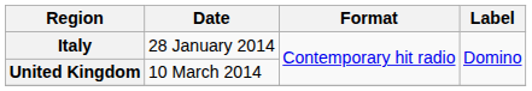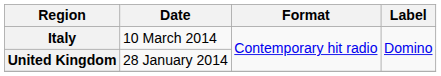 <table class="wikitable plainrowheaders">
 <tr>
 <th>Region</th>
 <th>Date</th>
 <th>Format</th>
 <th>Label</th>
 </tr>
 <tr>
 <th scope="row">Italy</th>
-<td>28 January 2014</td>
+<td>10 March 2014</td>
 <td rowspan="2"><a href='#'>Contemporary hit radio</a></td>
 <td rowspan="2"><a href='#'>Domino</a></td>
 </tr>
 <tr>
 <th scope="row">United Kingdom</th>
-<td>10 March 2014</td>
+<td>28 January 2014</td>
 </tr>
 <tr>
 </tr>
 </table>
